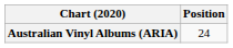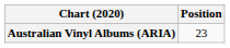 <table class="wikitable plainrowheaders" style="text-align:center">
 <tr>
 <th scope="col">Chart (2020)</th>
 <th scope="col">Position</th>
 </tr>
 <tr>
 <th scope="row">Australian Vinyl Albums (ARIA)</th>
-<td>24</td>
+<td>23</td>
 </tr>
 </table>
